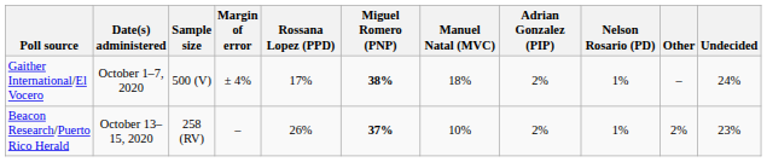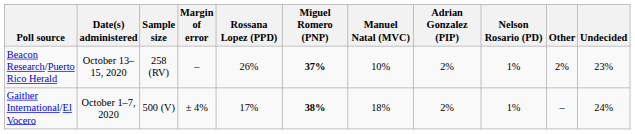 <table class="wikitable" style="font-size:90%;text-align:center;">
 <tr valign=bottom>
 <th>Poll source</th>
 <th>Date(s)<br>administered</th>
 <th>Sample<br>size</th>
 <th>Margin<br>of error</th>
 <th style="width:100px;">Rossana<br>Lopez (PPD)</th>
 <th style="width:100px;">Miguel<br>Romero (PNP)</th>
 <th style="width:100px;">Manuel<br>Natal (MVC)</th>
 <th style="width:100px;">Adrian<br>Gonzalez (PIP)</th>
 <th style="width:100px;">Nelson<br>Rosario (PD)</th>
 <th>Other</th>
 <th>Undecided</th>
 </tr>
 <tr>
+<td style="text-align:left;"><a href='#'>Beacon Research</a>/<a href='#'>Puerto Rico Herald</a></td>
+<td>October 13–15, 2020</td>
+<td>258 (RV)</td>
+<td>–</td>
+<td>26%</td>
+<td><strong>37%</strong></td>
+<td>10%</td>
+<td>2%</td>
+<td>1%</td>
+<td>2%</td>
+<td>23%</td>
+</tr>
+<tr>
 <td style="text-align:left;"><a href='#'>Gaither International</a>/<a href='#'>El Vocero</a></td>
 <td>October 1–7, 2020</td>
 <td>500 (V)</td>
 <td>± 4%</td>
 <td>17%</td>
 <td><strong>38%</strong></td>
 <td>18%</td>
 <td>2%</td>
 <td>1%</td>
 <td>–</td>
 <td>24%</td>
 </tr>
-<tr>
-<td style="text-align:left;"><a href='#'>Beacon Research</a>/<a href='#'>Puerto Rico Herald</a></td>
-<td>October 13–15, 2020</td>
-<td>258 (RV)</td>
-<td>–</td>
-<td>26%</td>
-<td><strong>37%</strong></td>
-<td>10%</td>
-<td>2%</td>
-<td>1%</td>
-<td>2%</td>
-<td>23%</td>
-</tr>
 </table>
